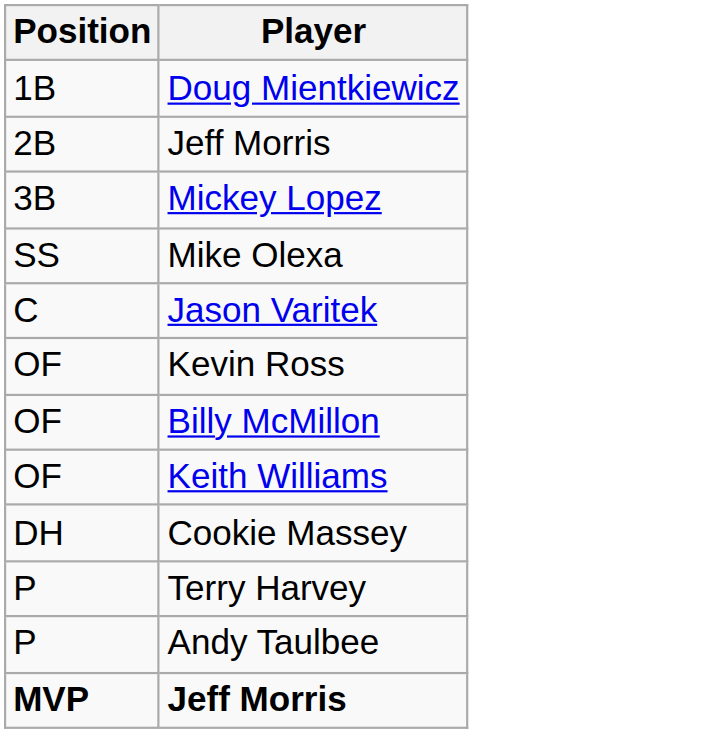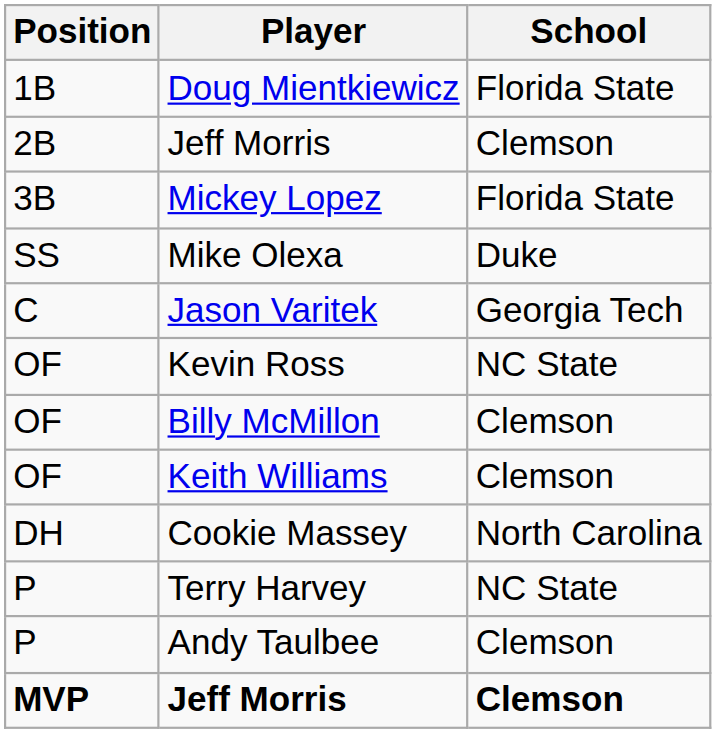 <table class="wikitable">
 <tr>
 <th>Position</th>
 <th>Player</th>
+<th>School</th>
 </tr>
 <tr>
 <td>1B</td>
 <td><a href='#'>Doug Mientkiewicz</a></td>
+<td>Florida State</td>
 </tr>
 <tr>
 <td>2B</td>
 <td>Jeff Morris</td>
+<td>Clemson</td>
 </tr>
 <tr>
 <td>3B</td>
 <td><a href='#'>Mickey Lopez</a></td>
+<td>Florida State</td>
 </tr>
 <tr>
 <td>SS</td>
 <td>Mike Olexa</td>
+<td>Duke</td>
 </tr>
 <tr>
 <td>C</td>
 <td><a href='#'>Jason Varitek</a></td>
+<td>Georgia Tech</td>
 </tr>
 <tr>
 <td>OF</td>
 <td>Kevin Ross</td>
+<td>NC State</td>
 </tr>
 <tr>
 <td>OF</td>
 <td><a href='#'>Billy McMillon</a></td>
+<td>Clemson</td>
 </tr>
 <tr>
 <td>OF</td>
 <td><a href='#'>Keith Williams</a></td>
+<td>Clemson</td>
 </tr>
 <tr>
 <td>DH</td>
 <td>Cookie Massey</td>
+<td>North Carolina</td>
 </tr>
 <tr>
 <td>P</td>
 <td>Terry Harvey</td>
+<td>NC State</td>
 </tr>
 <tr>
 <td>P</td>
 <td>Andy Taulbee</td>
+<td>Clemson</td>
 </tr>
 <tr>
 <td><strong>MVP</strong></td>
 <td><strong>Jeff Morris</strong></td>
+<td><strong>Clemson</strong></td>
 </tr>
 </table>
